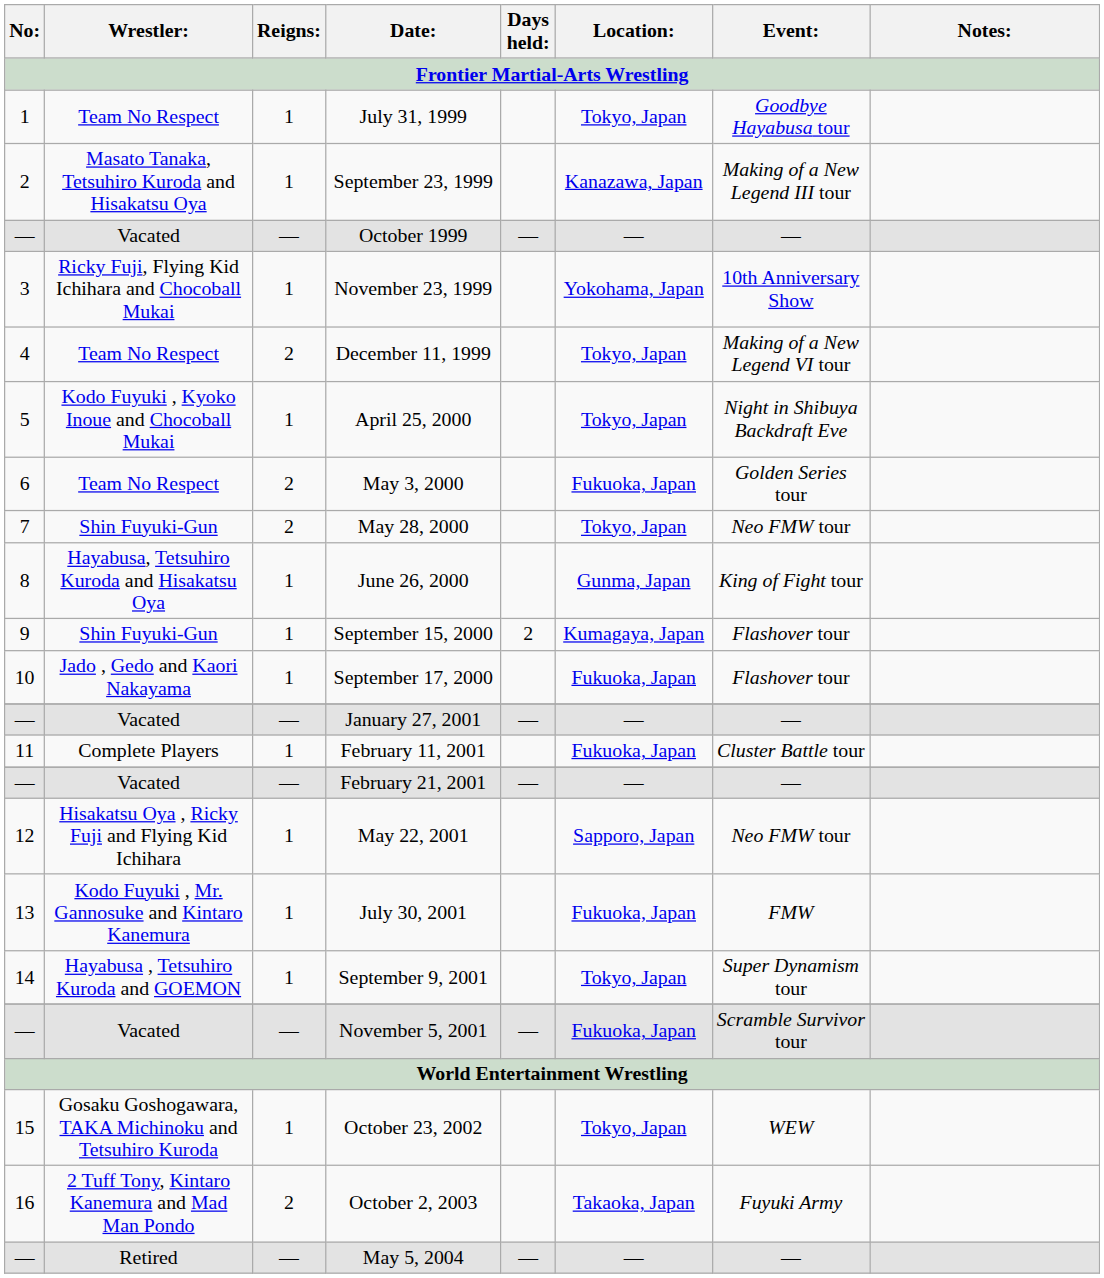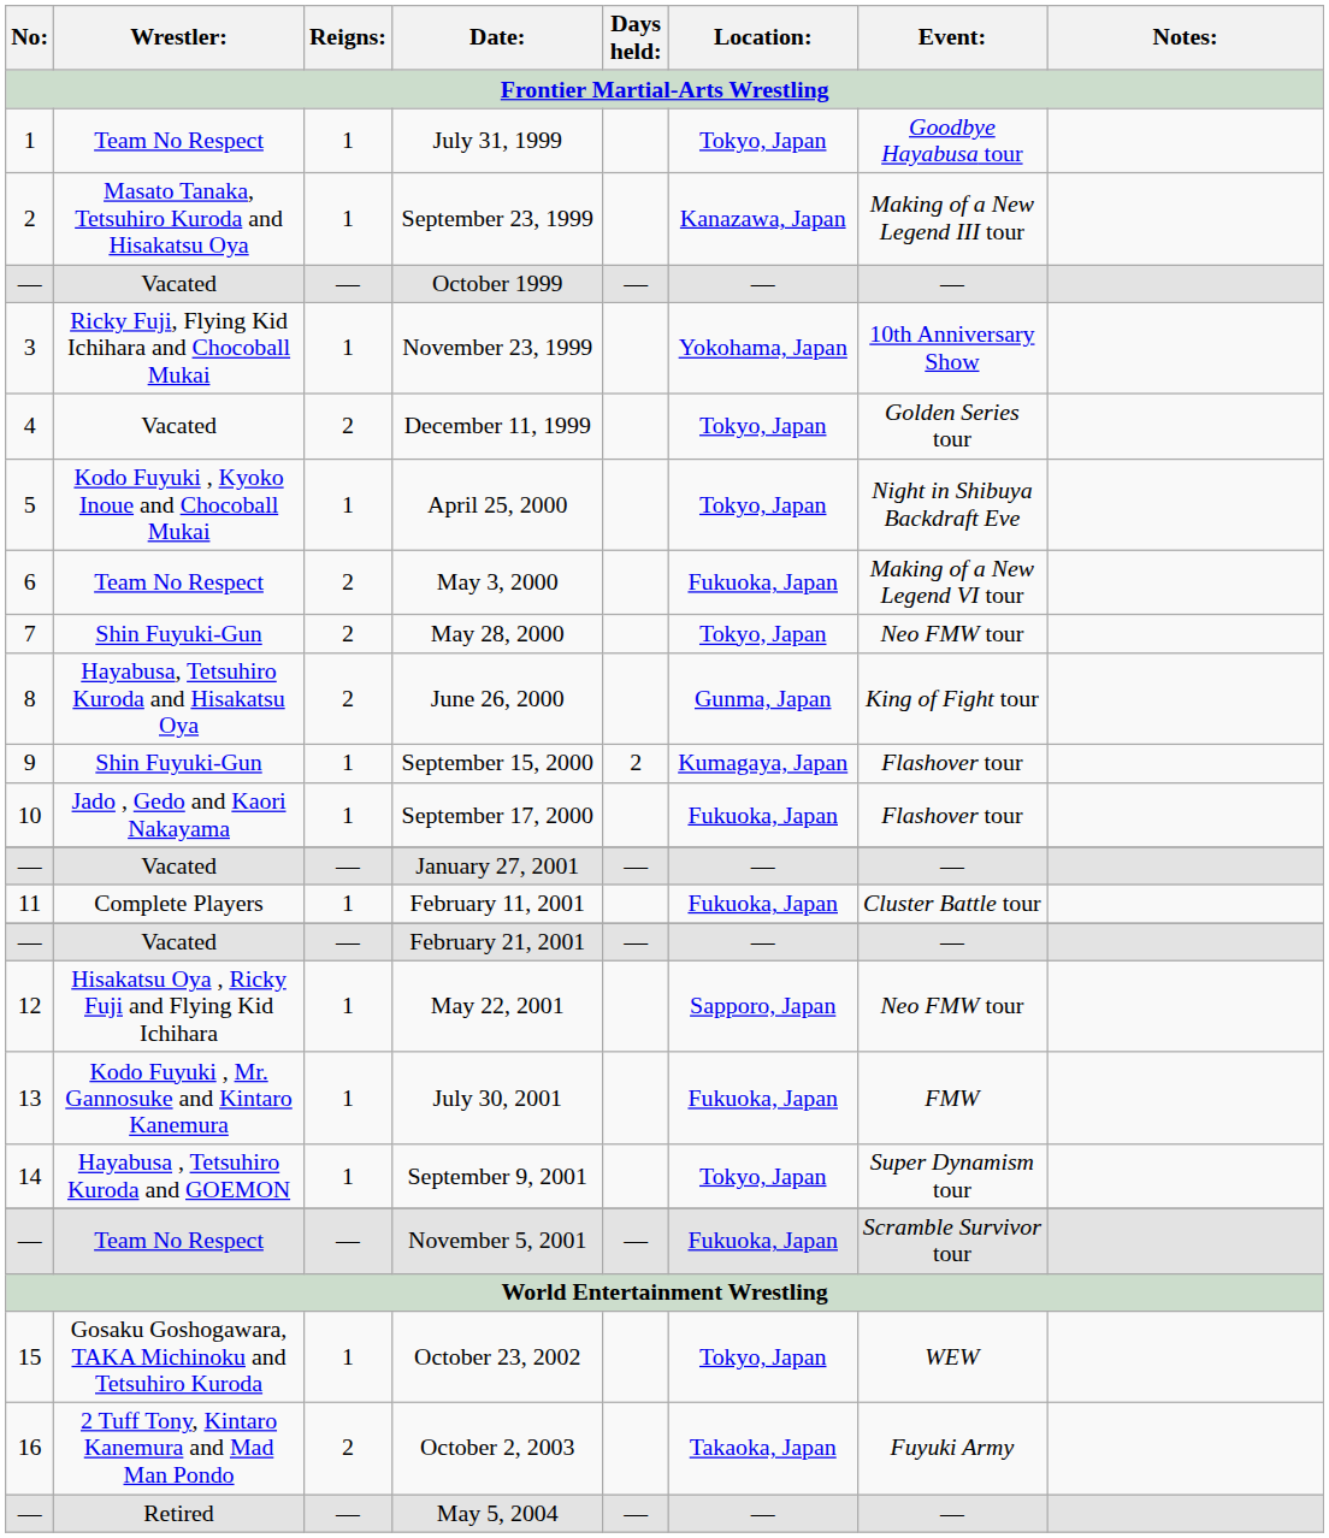 <table class="wikitable sortable" style="text-align: center" width=100%>
 <tr>
 <th width=0%>No:</th>
 <th width=20%>Wrestler:</th>
 <th width=5%>Reigns:</th>
 <th width=17%>Date:</th>
 <th width=5%>Days held:</th>
 <th width=15%>Location:</th>
 <th width=15%>Event:</th>
 <th width=43% class="unsortable">Notes:</th>
 </tr>
 <tr>
 <td colspan=8 style="background: #ccddcc;" align=center><strong><a href='#'>Frontier Martial-Arts Wrestling</a></strong></td>
 </tr>
 <tr>
 <td>1</td>
 <td><a href='#'>Team No Respect</a><br></td>
 <td>1</td>
 <td>July 31, 1999</td>
 <td></td>
 <td><a href='#'>Tokyo, Japan</a></td>
 <td><a href='#'><em>Goodbye Hayabusa</em> tour</a></td>
 <td></td>
 </tr>
 <tr>
 <td>2</td>
 <td><a href='#'>Masato Tanaka</a>, <a href='#'>Tetsuhiro Kuroda</a> and <a href='#'>Hisakatsu Oya</a></td>
 <td>1</td>
 <td>September 23, 1999</td>
 <td></td>
 <td><a href='#'>Kanazawa, Japan</a></td>
 <td><em>Making of a New Legend III</em> tour</td>
 <td></td>
 </tr>
 <tr style="background-color:#e3e3e3">
 <td>—</td>
 <td>Vacated</td>
 <td>—</td>
 <td>October 1999</td>
 <td>—</td>
 <td>—</td>
 <td>—</td>
 <td></td>
 </tr>
 <tr>
 <td>3</td>
 <td><a href='#'>Ricky Fuji</a>, Flying Kid Ichihara and <a href='#'>Chocoball Mukai</a></td>
 <td>1</td>
 <td>November 23, 1999</td>
 <td></td>
 <td><a href='#'>Yokohama, Japan</a></td>
 <td><a href='#'>10th Anniversary Show</a></td>
 <td></td>
 </tr>
 <tr>
 <td>4</td>
-<td><a href='#'>Team No Respect</a><br></td>
+<td>Vacated</td>
 <td>2</td>
 <td>December 11, 1999</td>
 <td></td>
 <td><a href='#'>Tokyo, Japan</a></td>
-<td><em>Making of a New Legend VI</em> tour</td>
+<td><em>Golden Series</em> tour</td>
 <td></td>
 </tr>
 <tr>
 <td>5</td>
 <td><a href='#'>Kodo Fuyuki</a> , <a href='#'>Kyoko Inoue</a> and <a href='#'>Chocoball Mukai</a> </td>
 <td>1</td>
 <td>April 25, 2000</td>
 <td></td>
 <td><a href='#'>Tokyo, Japan</a></td>
 <td><em>Night in Shibuya Backdraft Eve</em></td>
 <td></td>
 </tr>
 <tr>
 <td>6</td>
 <td><a href='#'>Team No Respect</a><br></td>
 <td>2</td>
 <td>May 3, 2000</td>
 <td></td>
 <td><a href='#'>Fukuoka, Japan</a></td>
-<td><em>Golden Series</em> tour</td>
+<td><em>Making of a New Legend VI</em> tour</td>
 <td></td>
 </tr>
 <tr>
 <td>7</td>
 <td><a href='#'>Shin Fuyuki-Gun</a><br></td>
 <td>2</td>
 <td>May 28, 2000</td>
 <td></td>
 <td><a href='#'>Tokyo, Japan</a></td>
 <td><em>Neo FMW</em> tour</td>
 <td></td>
 </tr>
 <tr>
 <td>8</td>
 <td><a href='#'>Hayabusa</a>, <a href='#'>Tetsuhiro Kuroda</a>  and <a href='#'>Hisakatsu Oya</a> </td>
-<td>1</td>
+<td>2</td>
 <td>June 26, 2000</td>
 <td></td>
 <td><a href='#'>Gunma, Japan</a></td>
 <td><em>King of Fight</em> tour</td>
 <td></td>
 </tr>
 <tr>
 <td>9</td>
 <td><a href='#'>Shin Fuyuki-Gun</a><br></td>
 <td>1</td>
 <td>September 15, 2000</td>
 <td>2</td>
 <td><a href='#'>Kumagaya, Japan</a></td>
 <td><em>Flashover</em> tour</td>
 <td></td>
 </tr>
 <tr>
 <td>10</td>
 <td><a href='#'>Jado</a> , <a href='#'>Gedo</a>  and <a href='#'>Kaori Nakayama</a></td>
 <td>1</td>
 <td>September 17, 2000</td>
 <td></td>
 <td><a href='#'>Fukuoka, Japan</a></td>
 <td><em>Flashover</em> tour</td>
 <td></td>
 </tr>
 <tr>
 </tr>
 <tr style="background-color:#e3e3e3">
 <td>—</td>
 <td>Vacated</td>
 <td>—</td>
 <td>January 27, 2001</td>
 <td>—</td>
 <td>—</td>
 <td>—</td>
 <td></td>
 </tr>
 <tr>
 <td>11</td>
 <td>Complete Players<br></td>
 <td>1</td>
 <td>February 11, 2001</td>
 <td></td>
 <td><a href='#'>Fukuoka, Japan</a></td>
 <td><em>Cluster Battle</em> tour</td>
 <td></td>
 </tr>
 <tr>
 </tr>
 <tr style="background-color:#e3e3e3">
 <td>—</td>
 <td>Vacated</td>
 <td>—</td>
 <td>February 21, 2001</td>
 <td>—</td>
 <td>—</td>
 <td>—</td>
 <td></td>
 </tr>
 <tr>
 <td>12</td>
 <td><a href='#'>Hisakatsu Oya</a> , <a href='#'>Ricky Fuji</a>  and Flying Kid Ichihara </td>
 <td>1</td>
 <td>May 22, 2001</td>
 <td></td>
 <td><a href='#'>Sapporo, Japan</a></td>
 <td><em>Neo FMW</em> tour</td>
 <td></td>
 </tr>
 <tr>
 <td>13</td>
 <td><a href='#'>Kodo Fuyuki</a> , <a href='#'>Mr. Gannosuke</a>  and <a href='#'>Kintaro Kanemura</a></td>
 <td>1</td>
 <td>July 30, 2001</td>
 <td></td>
 <td><a href='#'>Fukuoka, Japan</a></td>
 <td><em>FMW</em></td>
 <td></td>
 </tr>
 <tr>
 <td>14</td>
 <td><a href='#'>Hayabusa</a> , <a href='#'>Tetsuhiro Kuroda</a>  and <a href='#'>GOEMON</a> </td>
 <td>1</td>
 <td>September 9, 2001</td>
 <td></td>
 <td><a href='#'>Tokyo, Japan</a></td>
 <td><em>Super Dynamism</em> tour</td>
 <td></td>
 </tr>
 <tr>
 </tr>
 <tr style="background-color:#e3e3e3">
 <td>—</td>
-<td>Vacated</td>
+<td><a href='#'>Team No Respect</a><br></td>
 <td>—</td>
 <td>November 5, 2001</td>
 <td>—</td>
 <td><a href='#'>Fukuoka, Japan</a></td>
 <td><em>Scramble Survivor</em> tour</td>
 <td></td>
 </tr>
 <tr>
 <td colspan=8 style="background: #ccddcc;" align=center><strong>World Entertainment Wrestling</strong></td>
 </tr>
 <tr>
 <td>15</td>
 <td>Gosaku Goshogawara, <a href='#'>TAKA Michinoku</a> and <a href='#'>Tetsuhiro Kuroda</a> </td>
 <td>1</td>
 <td>October 23, 2002</td>
 <td></td>
 <td><a href='#'>Tokyo, Japan</a></td>
 <td><em>WEW</em></td>
 <td></td>
 </tr>
 <tr>
 <td>16</td>
 <td><a href='#'>2 Tuff Tony</a>, <a href='#'>Kintaro Kanemura</a>  and <a href='#'>Mad Man Pondo</a></td>
 <td>2</td>
 <td>October 2, 2003</td>
 <td></td>
 <td><a href='#'>Takaoka, Japan</a></td>
 <td><em>Fuyuki Army</em></td>
 <td></td>
 </tr>
 <tr style="background-color:#e3e3e3">
 <td>—</td>
 <td>Retired</td>
 <td>—</td>
 <td>May 5, 2004</td>
 <td>—</td>
 <td>—</td>
 <td>—</td>
 <td></td>
 </tr>
 </table>
